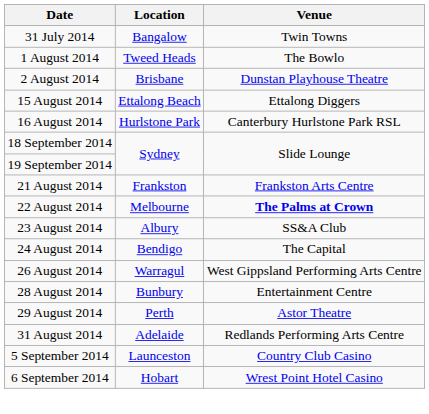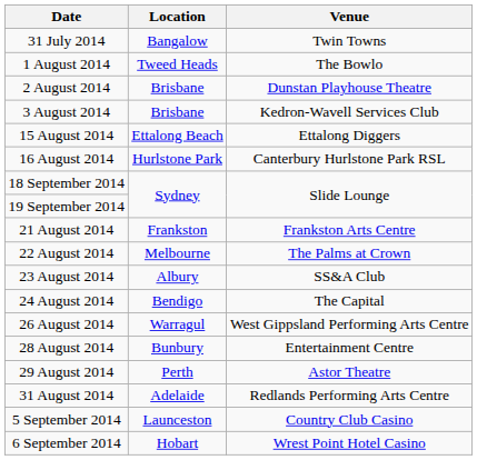 <table class="wikitable" style="text-align:center;">
 <tr bgcolor="#CCCCCC">
 <th>Date</th>
 <th>Location</th>
 <th>Venue</th>
 </tr>
 <tr>
 <td>31 July 2014</td>
 <td><a href='#'>Bangalow</a></td>
 <td>Twin Towns</td>
 </tr>
 <tr>
 <td>1 August 2014</td>
 <td><a href='#'>Tweed Heads</a></td>
 <td>The Bowlo</td>
 </tr>
 <tr>
 <td>2 August 2014</td>
 <td><a href='#'>Brisbane</a></td>
 <td><a href='#'>Dunstan Playhouse Theatre</a></td>
+</tr>
+<tr>
+<td>3 August 2014</td>
+<td><a href='#'>Brisbane</a></td>
+<td>Kedron-Wavell Services Club</td>
 </tr>
 <tr>
 <td>15 August 2014</td>
 <td><a href='#'>Ettalong Beach</a></td>
 <td>Ettalong Diggers</td>
 </tr>
 <tr>
 <td>16 August 2014</td>
 <td><a href='#'>Hurlstone Park</a></td>
 <td>Canterbury Hurlstone Park RSL</td>
 </tr>
 <tr>
 <td>18 September 2014</td>
 <td rowspan="2"><a href='#'>Sydney</a></td>
 <td rowspan="2">Slide Lounge</td>
 </tr>
 <tr>
 <td>19 September 2014</td>
 </tr>
 <tr>
 <td>21 August 2014</td>
 <td><a href='#'>Frankston</a></td>
 <td><a href='#'>Frankston Arts Centre</a></td>
 </tr>
 <tr>
 <td>22 August 2014</td>
 <td><a href='#'>Melbourne</a></td>
-<td><strong><a href='#'>The Palms at Crown</a></strong></td>
+<td><a href='#'>The Palms at Crown</a></td>
 </tr>
 <tr>
 <td>23 August 2014</td>
 <td><a href='#'>Albury</a></td>
 <td>SS&A Club</td>
 </tr>
 <tr>
 <td>24 August 2014</td>
 <td><a href='#'>Bendigo</a></td>
 <td>The Capital</td>
 </tr>
 <tr>
 <td>26 August 2014</td>
 <td><a href='#'>Warragul</a></td>
 <td>West Gippsland Performing Arts Centre</td>
 </tr>
 <tr>
 <td>28 August 2014</td>
 <td><a href='#'>Bunbury</a></td>
 <td>Entertainment Centre</td>
 </tr>
 <tr>
 <td>29 August 2014</td>
 <td><a href='#'>Perth</a></td>
 <td><a href='#'>Astor Theatre</a></td>
 </tr>
 <tr>
 <td>31 August 2014</td>
 <td><a href='#'>Adelaide</a></td>
 <td>Redlands Performing Arts Centre</td>
 </tr>
 <tr>
 <td>5 September 2014</td>
 <td><a href='#'>Launceston</a></td>
 <td><a href='#'>Country Club Casino</a></td>
 </tr>
 <tr>
 <td>6 September 2014</td>
 <td><a href='#'>Hobart</a></td>
 <td><a href='#'>Wrest Point Hotel Casino</a></td>
 </tr>
 </table>
